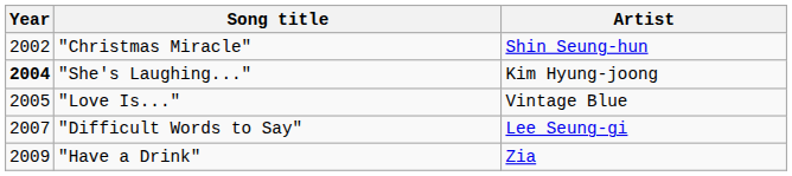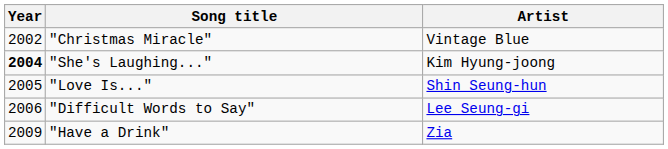 <table class="wikitable" style="width:600px">
 <tr>
 <th width=10>Year</th>
 <th>Song title</th>
 <th>Artist</th>
 </tr>
 <tr>
 <td>2002</td>
 <td>"Christmas Miracle" </td>
-<td><a href='#'>Shin Seung-hun</a></td>
+<td>Vintage Blue</td>
 </tr>
 <tr>
 <td><strong>2004</strong></td>
 <td>"She's Laughing..." </td>
 <td>Kim Hyung-joong</td>
 </tr>
 <tr>
 <td>2005</td>
 <td>"Love Is..." </td>
-<td>Vintage Blue</td>
+<td><a href='#'>Shin Seung-hun</a></td>
 </tr>
 <tr>
-<td>2007</td>
+<td>2006</td>
 <td>"Difficult Words to Say" </td>
 <td><a href='#'>Lee Seung-gi</a></td>
 </tr>
 <tr>
 <td>2009</td>
 <td>"Have a Drink" </td>
 <td><a href='#'>Zia</a></td>
 </tr>
 </table>
